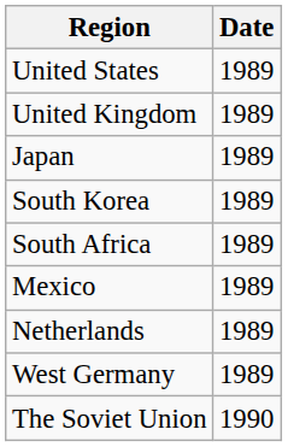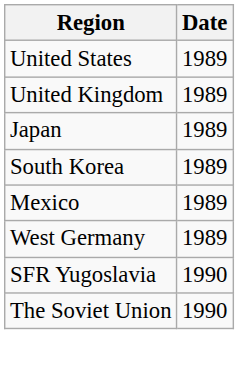 <table class=wikitable>
 <tr>
 <th>Region</th>
 <th>Date</th>
 </tr>
 <tr>
 <td>United States</td>
 <td>1989</td>
 </tr>
 <tr>
 <td>United Kingdom</td>
 <td>1989</td>
 </tr>
 <tr>
 <td>Japan</td>
 <td>1989</td>
 </tr>
 <tr>
 <td>South Korea</td>
 <td>1989</td>
 </tr>
 <tr>
-<td>South Africa</td>
-<td>1989</td>
-</tr>
-<tr>
 <td>Mexico</td>
-<td>1989</td>
-</tr>
-<tr>
-<td>Netherlands</td>
 <td>1989</td>
 </tr>
 <tr>
 <td>West Germany</td>
 <td>1989</td>
 </tr>
 <tr>
+<td>SFR Yugoslavia</td>
+<td>1990</td>
+</tr>
+<tr>
 <td>The Soviet Union</td>
 <td>1990</td>
 </tr>
 </table>
